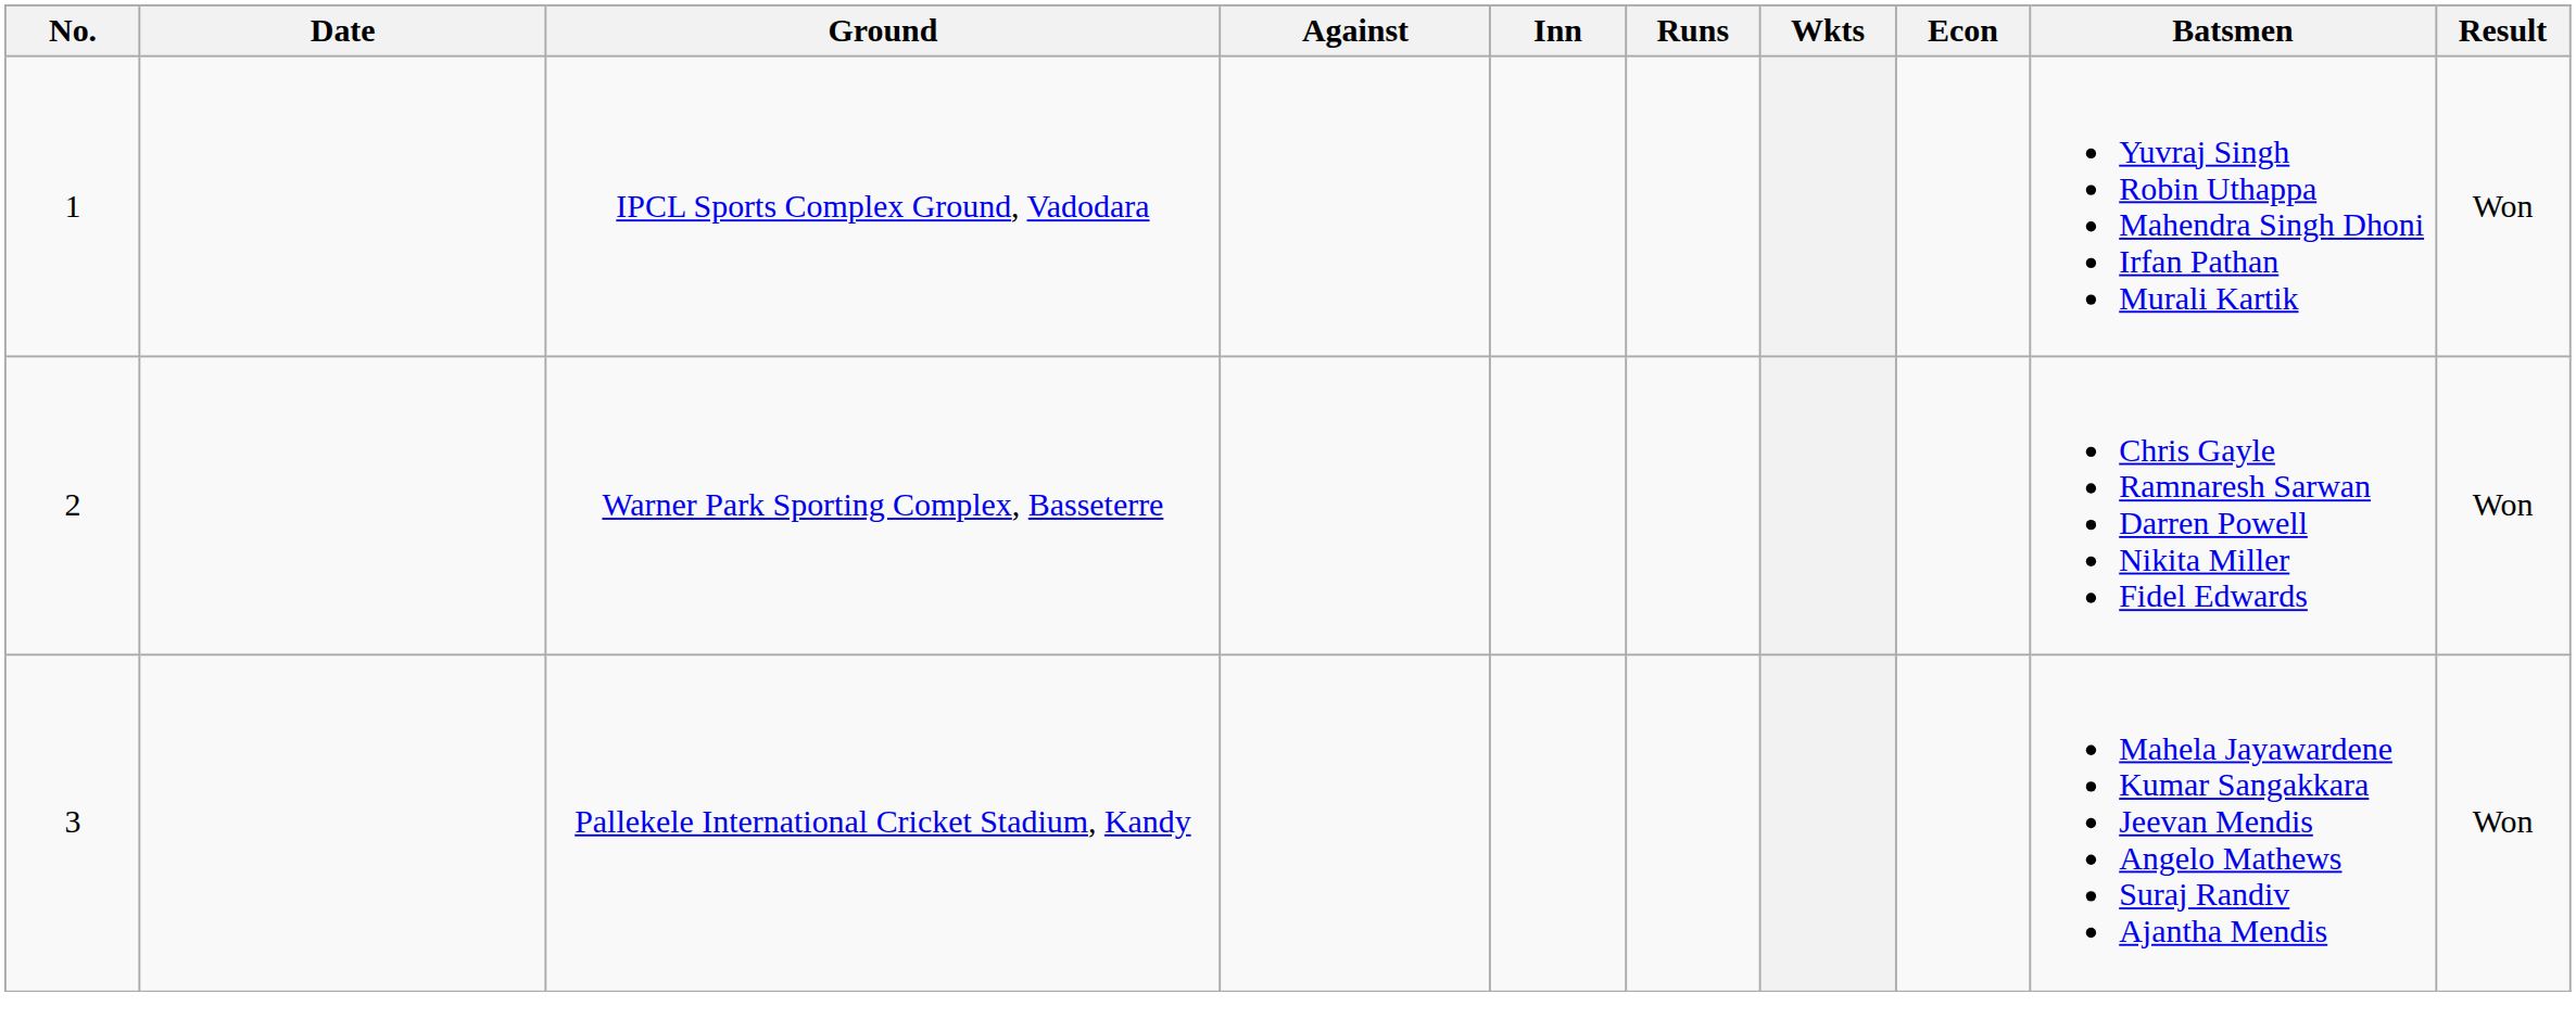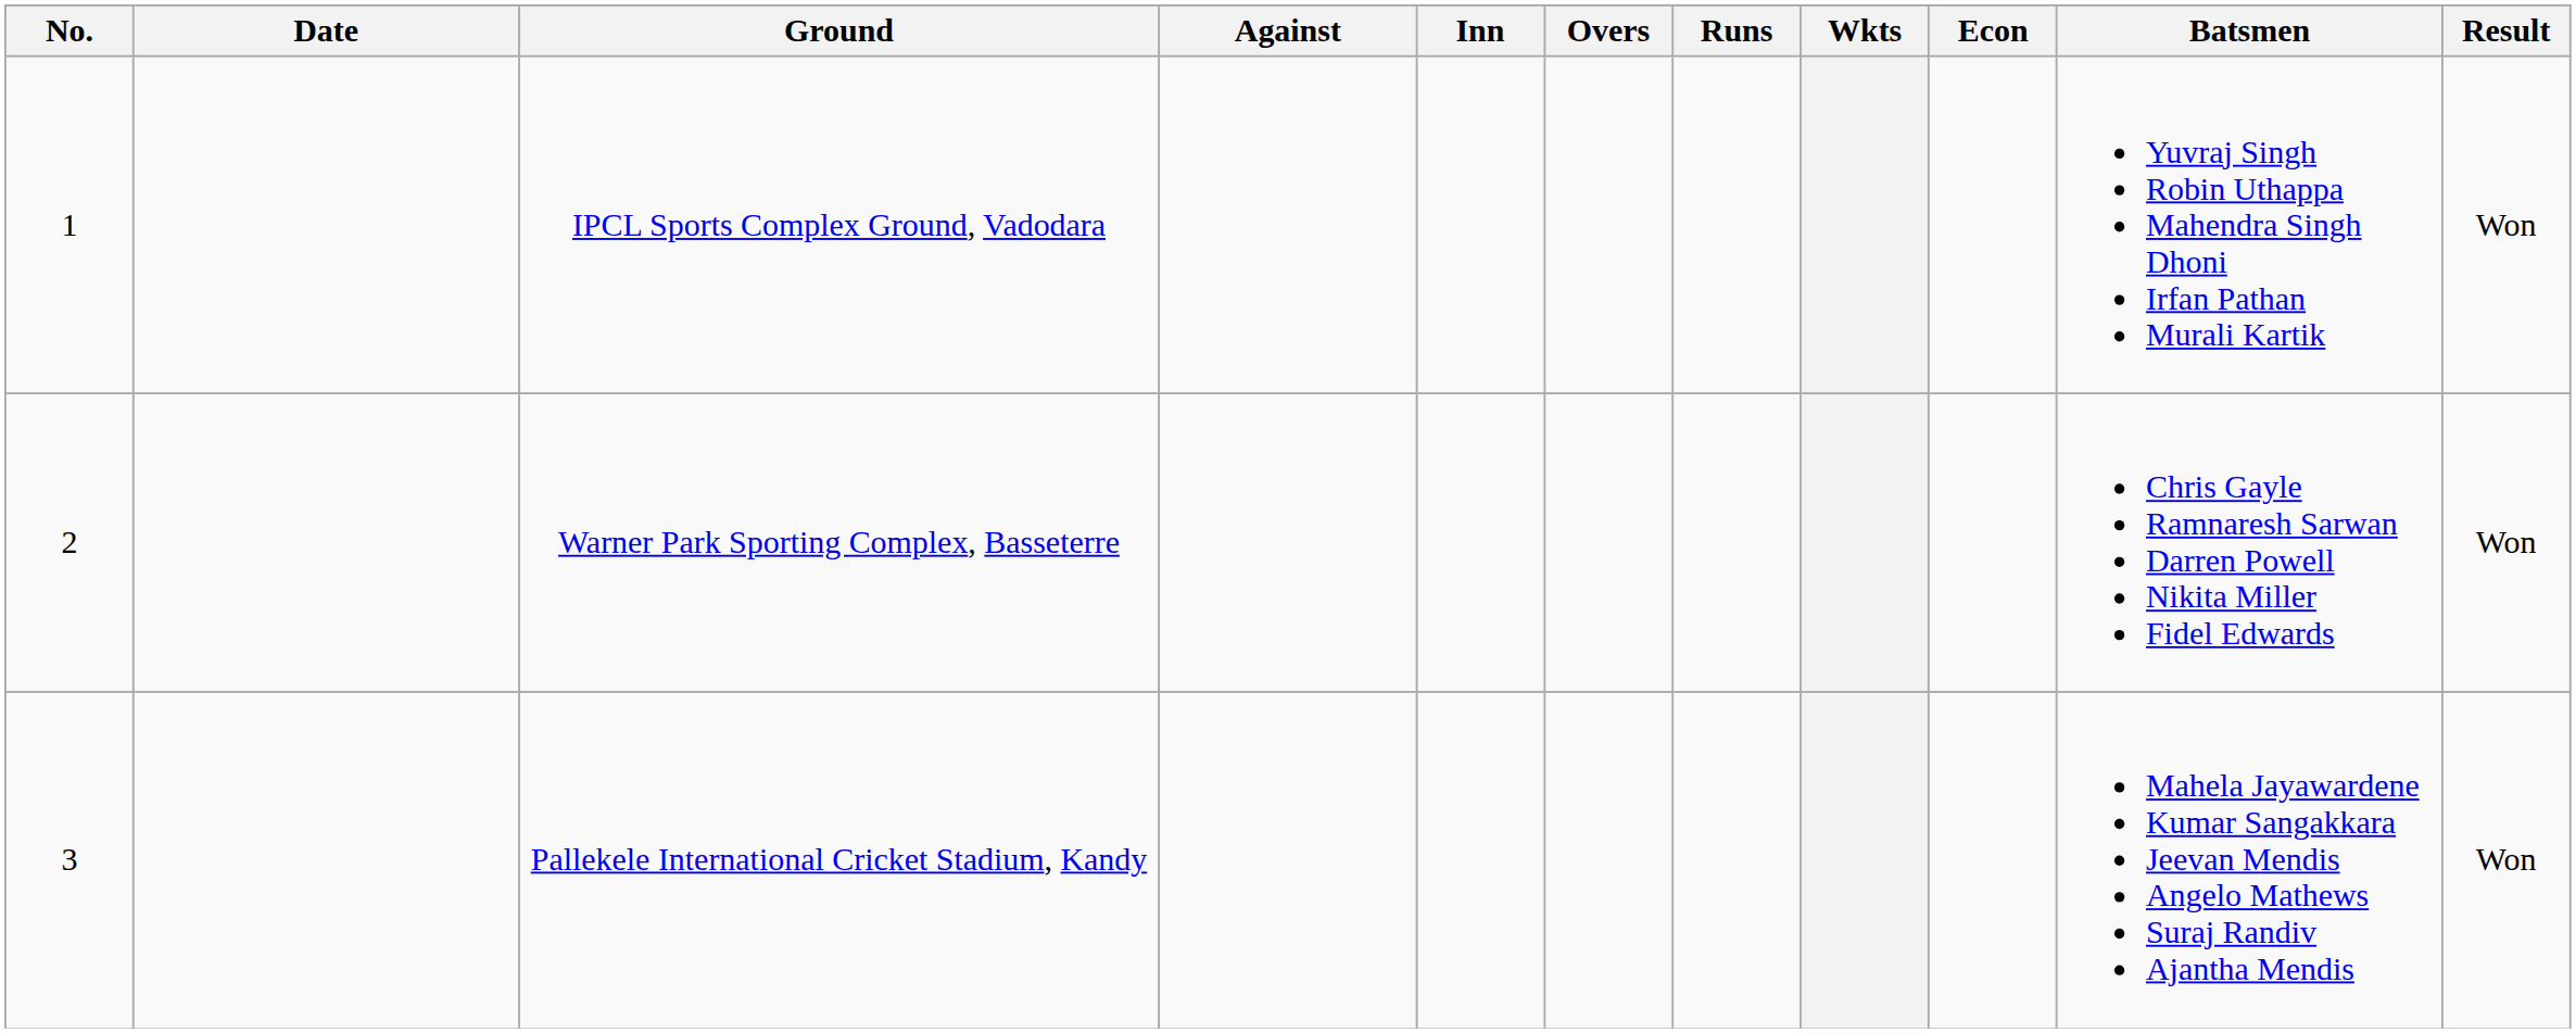 <table class="wikitable plainrowheaders sortable" style="width: 100%;">
 <tr>
 <th style="width:5%;">No.</th>
 <th style="width:15%;">Date</th>
 <th style="width:25%;">Ground</th>
 <th style="width:10%;">Against</th>
 <th style="width:5%;">Inn</th>
+<th style="width:5%;">Overs</th>
 <th style="width:5%;">Runs</th>
 <th style="width:5%;">Wkts</th>
 <th style="width:5%;">Econ</th>
 <th style="width:15%;" class="unsortable">Batsmen</th>
 <th style="width:5%;">Result</th>
 </tr>
 <tr align=center>
 <td>1</td>
 <td> </td>
 <td><a href='#'>IPCL Sports Complex Ground</a>, <a href='#'>Vadodara</a></td>
+<td></td>
 <td></td>
 <td></td>
 <td></td>
 <th scope="row"></th>
 <td></td>
 <td align=left><br><ul><li><a href='#'>Yuvraj Singh</a></li><li><a href='#'>Robin Uthappa</a></li><li><a href='#'>Mahendra Singh Dhoni</a></li><li><a href='#'>Irfan Pathan</a></li><li><a href='#'>Murali Kartik</a></li></ul></td>
 <td>Won</td>
 </tr>
 <tr align=center>
 <td>2</td>
 <td></td>
 <td><a href='#'>Warner Park Sporting Complex</a>, <a href='#'>Basseterre</a></td>
 <td></td>
 <td></td>
 <td></td>
+<td></td>
 <th scope="row"></th>
 <td></td>
 <td align=left><br><ul><li><a href='#'>Chris Gayle</a></li><li><a href='#'>Ramnaresh Sarwan</a></li><li><a href='#'>Darren Powell</a></li><li><a href='#'>Nikita Miller</a></li><li><a href='#'>Fidel Edwards</a></li></ul></td>
 <td>Won</td>
 </tr>
 <tr align=center>
 <td>3</td>
 <td> </td>
 <td><a href='#'>Pallekele International Cricket Stadium</a>, <a href='#'>Kandy</a></td>
 <td></td>
 <td></td>
 <td></td>
+<td></td>
 <th scope="row"></th>
 <td></td>
 <td align=left><br><ul><li><a href='#'>Mahela Jayawardene</a></li><li><a href='#'>Kumar Sangakkara</a></li><li><a href='#'>Jeevan Mendis</a></li><li><a href='#'>Angelo Mathews</a></li><li><a href='#'>Suraj Randiv</a></li><li><a href='#'>Ajantha Mendis</a></li></ul></td>
 <td>Won</td>
 </tr>
 </table>
